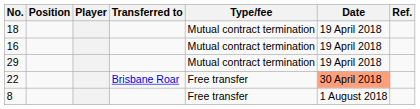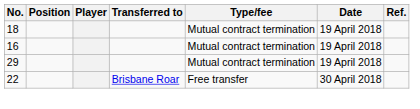 <table class="wikitable plainrowheaders sortable" style="text-align:center; text-align:left">
 <tr>
 <th scope="col">No.</th>
 <th scope="col">Position</th>
 <th scope="col">Player</th>
 <th scope="col">Transferred to</th>
 <th scope="col">Type/fee</th>
 <th scope="col">Date</th>
 <th scope="col" class="unsortable">Ref.</th>
 </tr>
 <tr>
 <td>18</td>
 <td></td>
 <th scope="row"></th>
 <td></td>
 <td>Mutual contract termination</td>
 <td>19 April 2018</td>
 <td></td>
 </tr>
 <tr>
 <td>16</td>
 <td></td>
 <th scope="row"></th>
 <td></td>
 <td>Mutual contract termination</td>
 <td>19 April 2018</td>
 <td></td>
 </tr>
 <tr>
 <td>29</td>
 <td></td>
 <th scope="row"></th>
 <td></td>
 <td>Mutual contract termination</td>
 <td>19 April 2018</td>
 <td></td>
 </tr>
 <tr>
 <td>22</td>
 <td></td>
 <th scope="row"></th>
 <td><a href='#'>Brisbane Roar</a></td>
 <td>Free transfer</td>
-<td style="background: lightsalmon;">30 April 2018</td>
-<td></td>
-</tr>
-<tr>
-<td>8</td>
-<td></td>
-<th scope="row"></th>
-<td></td>
-<td>Free transfer</td>
-<td>1 August 2018</td>
+<td>30 April 2018</td>
 <td></td>
 </tr>
 </table>
